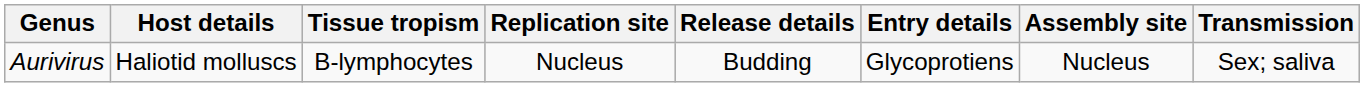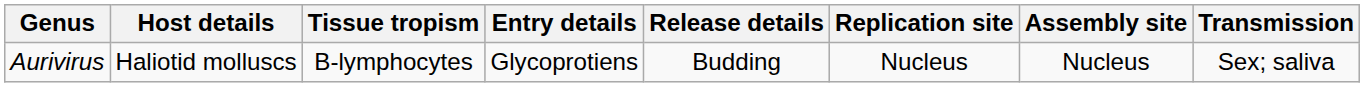 <table class="wikitable sortable" style="text-align:center">
 <tr>
 <th>Genus</th>
 <th>Host details</th>
 <th>Tissue tropism</th>
+<th>Entry details</th>
+<th>Release details</th>
 <th>Replication site</th>
-<th>Release details</th>
-<th>Entry details</th>
 <th>Assembly site</th>
 <th>Transmission</th>
 </tr>
 <tr>
 <td><em>Aurivirus</em></td>
 <td>Haliotid molluscs</td>
 <td>B-lymphocytes</td>
+<td>Glycoprotiens</td>
+<td>Budding</td>
 <td>Nucleus</td>
-<td>Budding</td>
-<td>Glycoprotiens</td>
 <td>Nucleus</td>
 <td>Sex; saliva</td>
 </tr>
 </table>
